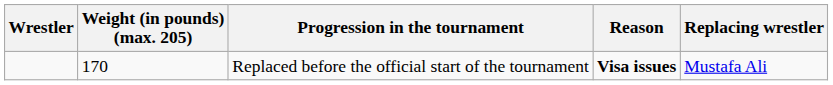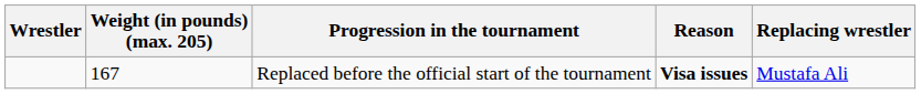 <table class="wikitable sortable">
 <tr>
 <th>Wrestler</th>
 <th>Weight (in pounds)<br>(max. 205)</th>
 <th>Progression in the tournament</th>
 <th>Reason</th>
 <th>Replacing wrestler</th>
 </tr>
 <tr>
 <td></td>
-<td>170</td>
+<td>167</td>
 <td>Replaced before the official start of the tournament</td>
 <td><strong>Visa issues</strong></td>
 <td><a href='#'>Mustafa Ali</a></td>
 </tr>
 </table>
